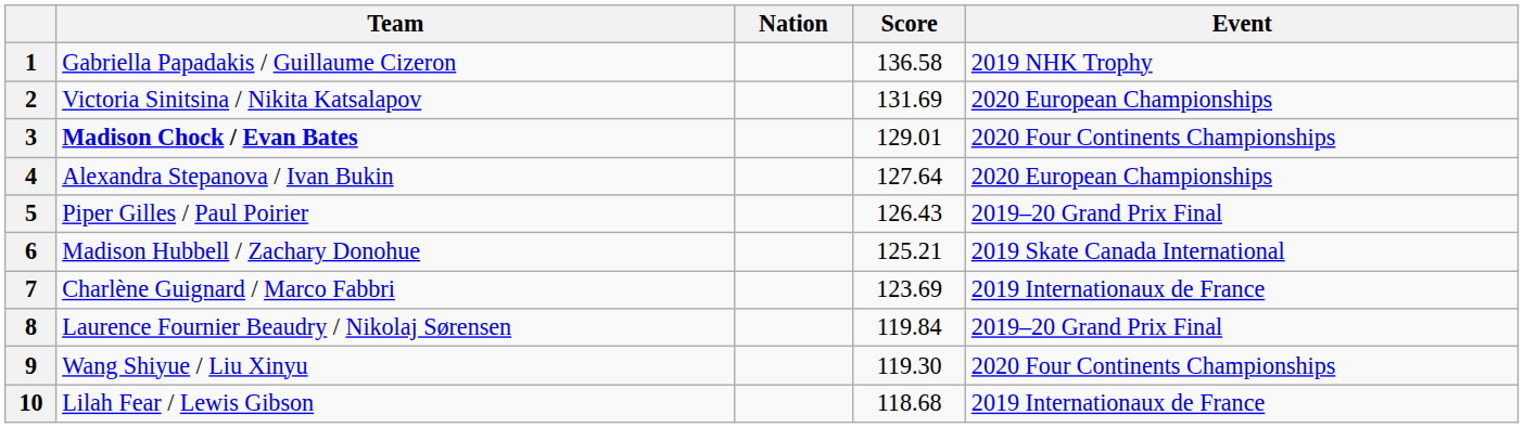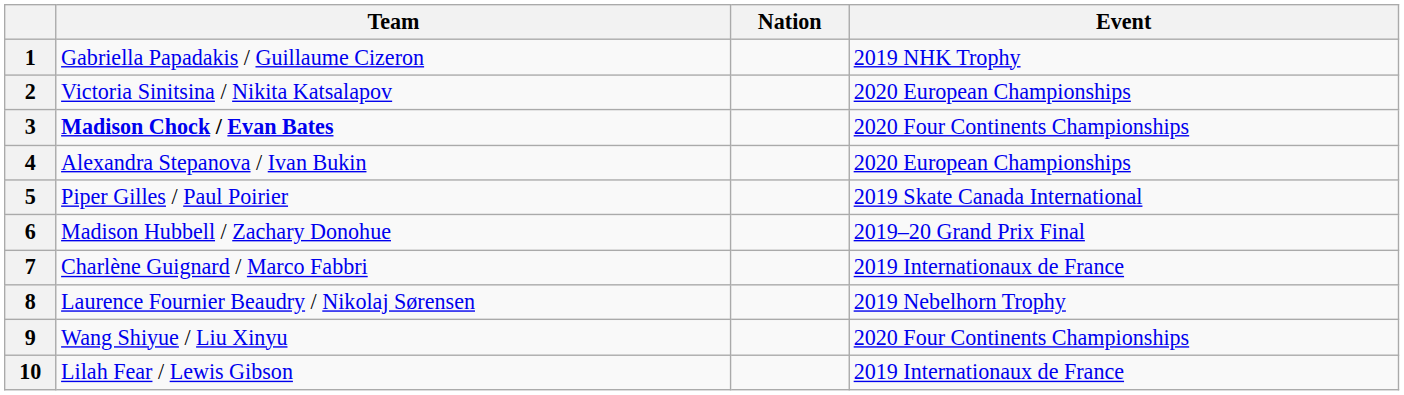 <table class="wikitable sortable" style="text-align:left; width:80%">
 <tr>
 <th scope="col"></th>
 <th scope="col">Team</th>
 <th scope="col">Nation</th>
-<th scope="col">Score</th>
 <th scope="col">Event</th>
 </tr>
 <tr>
 <th scope="row">1</th>
 <td><a href='#'>Gabriella Papadakis</a> / <a href='#'>Guillaume Cizeron</a></td>
 <td></td>
-<td style="text-align:center;">136.58</td>
 <td><a href='#'>2019 NHK Trophy</a></td>
 </tr>
 <tr>
 <th scope="row">2</th>
 <td><a href='#'>Victoria Sinitsina</a> / <a href='#'>Nikita Katsalapov</a></td>
 <td></td>
-<td style="text-align:center;">131.69</td>
 <td><a href='#'>2020 European Championships</a></td>
 </tr>
 <tr>
 <th scope="row">3</th>
 <td><strong><a href='#'>Madison Chock</a> / <a href='#'>Evan Bates</a></strong></td>
 <td></td>
-<td style="text-align:center;">129.01</td>
 <td><a href='#'>2020 Four Continents Championships</a></td>
 </tr>
 <tr>
 <th scope="row">4</th>
 <td><a href='#'>Alexandra Stepanova</a> / <a href='#'>Ivan Bukin</a></td>
 <td></td>
-<td style="text-align:center;">127.64</td>
 <td><a href='#'>2020 European Championships</a></td>
 </tr>
 <tr>
 <th scope="row">5</th>
 <td><a href='#'>Piper Gilles</a> / <a href='#'>Paul Poirier</a></td>
 <td></td>
-<td style="text-align:center;">126.43</td>
-<td><a href='#'>2019–20 Grand Prix Final</a></td>
+<td><a href='#'>2019 Skate Canada International</a></td>
 </tr>
 <tr>
 <th scope="row">6</th>
 <td><a href='#'>Madison Hubbell</a> / <a href='#'>Zachary Donohue</a></td>
 <td></td>
-<td style="text-align:center;">125.21</td>
-<td><a href='#'>2019 Skate Canada International</a></td>
+<td><a href='#'>2019–20 Grand Prix Final</a></td>
 </tr>
 <tr>
 <th scope="row">7</th>
 <td><a href='#'>Charlène Guignard</a> / <a href='#'>Marco Fabbri</a></td>
 <td></td>
-<td style="text-align:center;">123.69</td>
 <td><a href='#'>2019 Internationaux de France</a></td>
 </tr>
 <tr>
 <th scope="row">8</th>
 <td><a href='#'>Laurence Fournier Beaudry</a> / <a href='#'>Nikolaj Sørensen</a></td>
 <td></td>
-<td style="text-align:center;">119.84</td>
-<td><a href='#'>2019–20 Grand Prix Final</a></td>
+<td><a href='#'>2019 Nebelhorn Trophy</a></td>
 </tr>
 <tr>
 <th scope="row">9</th>
 <td><a href='#'>Wang Shiyue</a> / <a href='#'>Liu Xinyu</a></td>
 <td></td>
-<td style="text-align:center;">119.30</td>
 <td><a href='#'>2020 Four Continents Championships</a></td>
 </tr>
 <tr>
 <th scope="row">10</th>
 <td><a href='#'>Lilah Fear</a> / <a href='#'>Lewis Gibson</a></td>
 <td></td>
-<td style="text-align:center;">118.68</td>
 <td><a href='#'>2019 Internationaux de France</a></td>
 </tr>
 </table>
